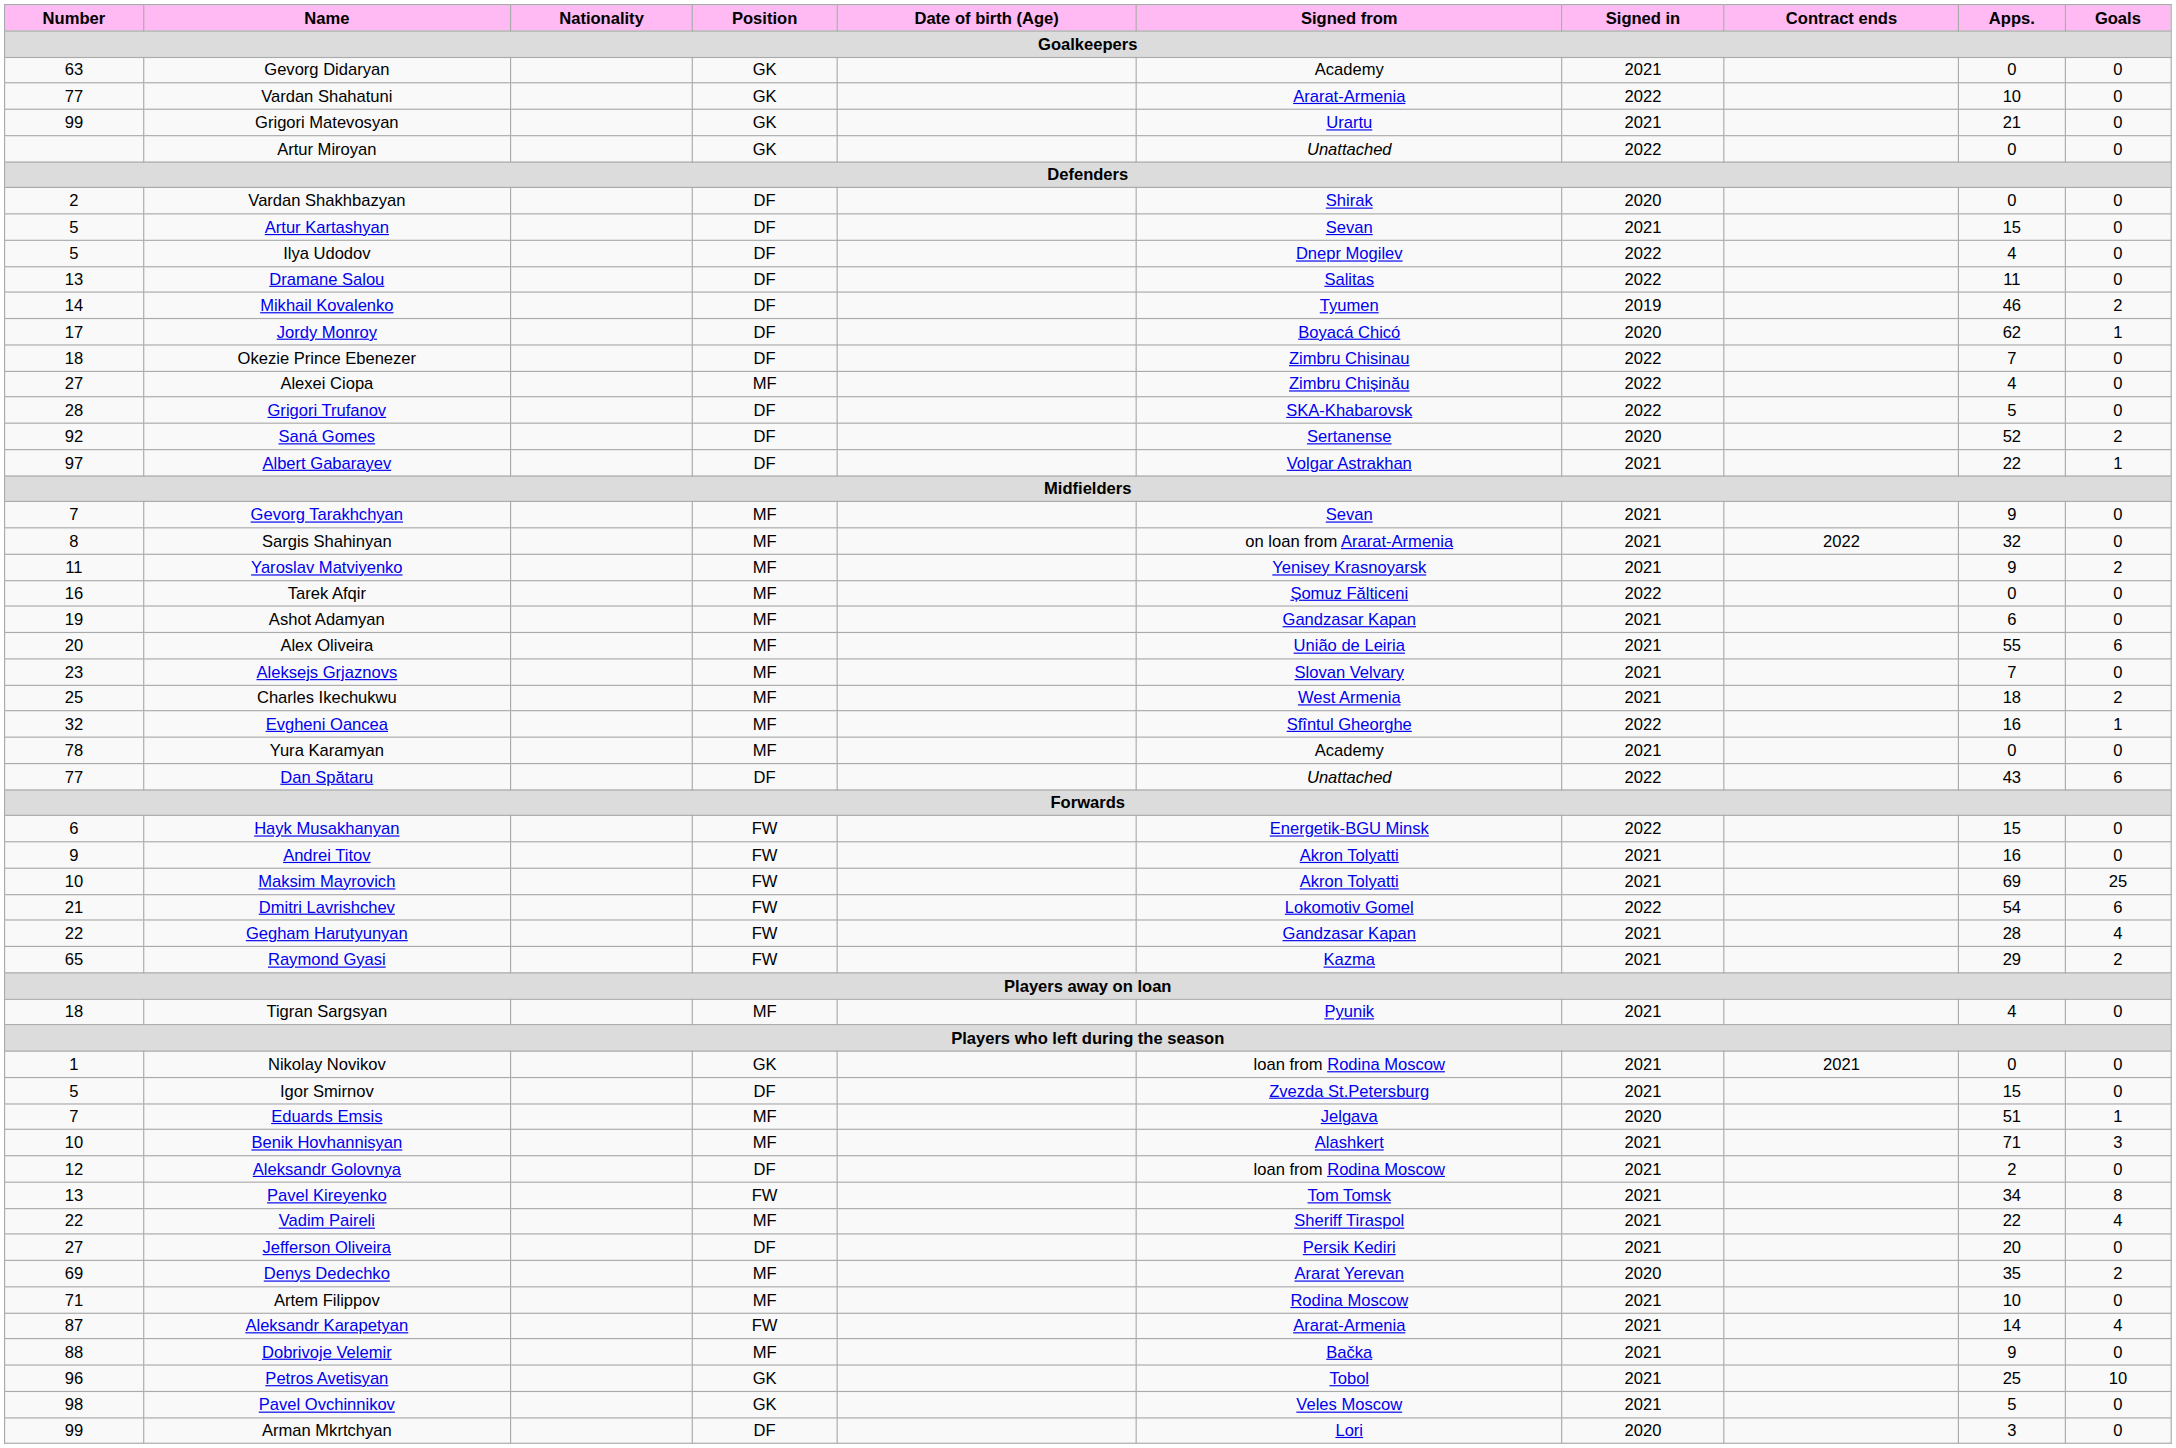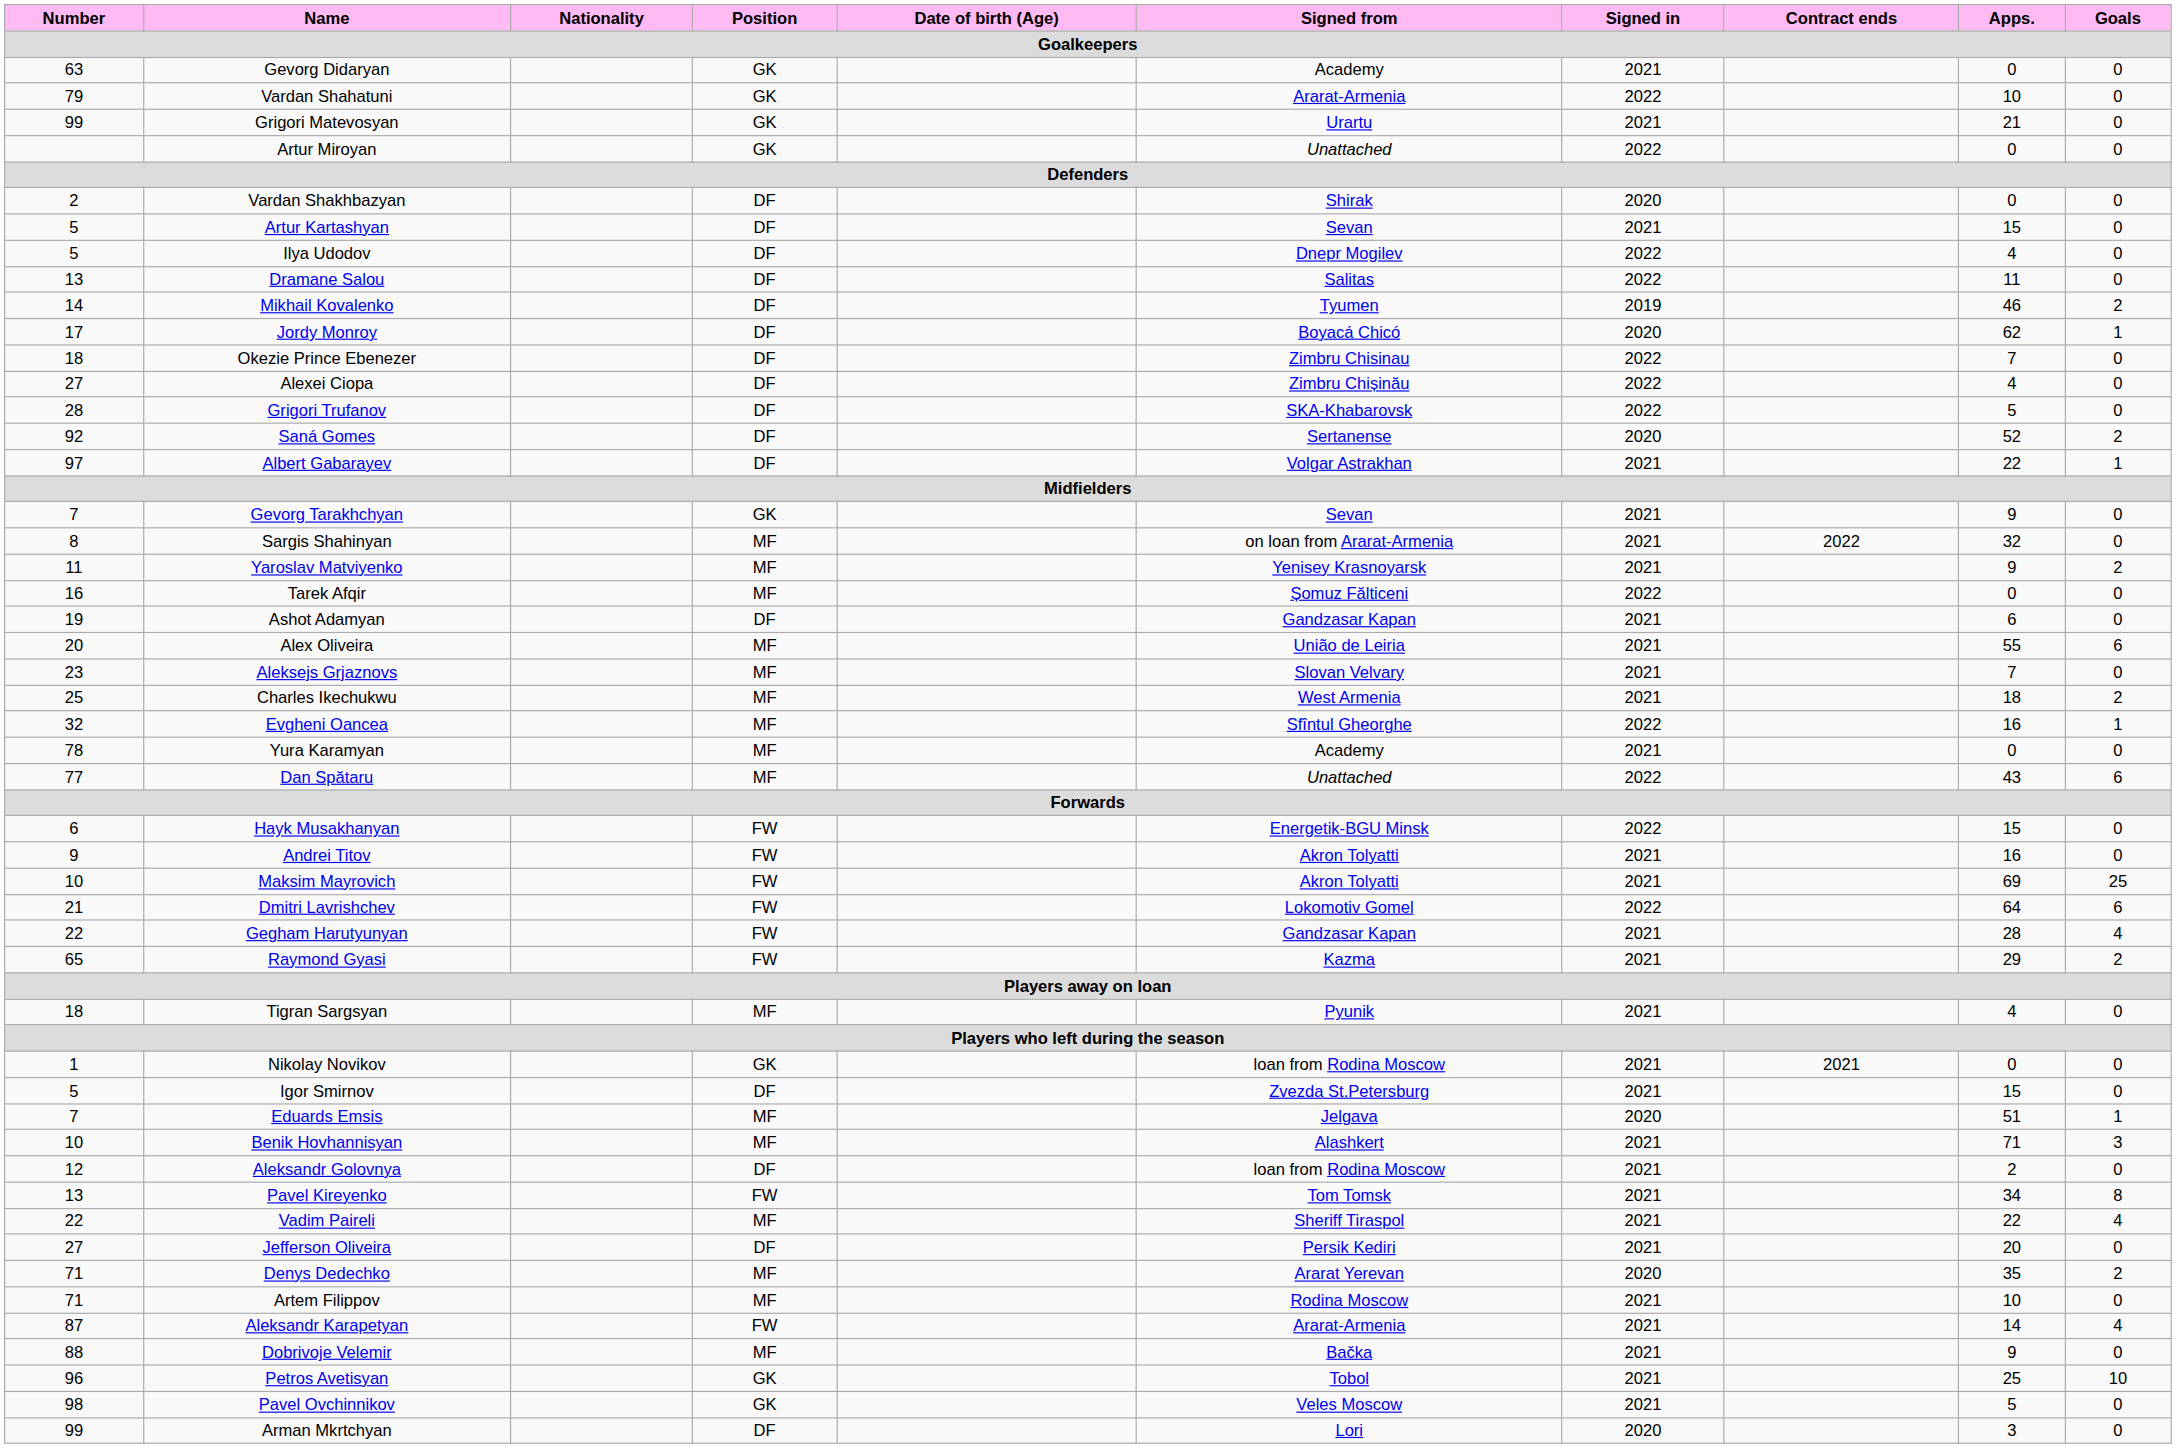 <table class="wikitable"  style="text-align:center; font-size:90%; width:95%;">
 <tr>
 <th style="background:#FFB9F3; color:#000000; text-align:center;">Number</th>
 <th style="background:#FFB9F3; color:#000000; text-align:center;">Name</th>
 <th style="background:#FFB9F3; color:#000000; text-align:center;">Nationality</th>
 <th style="background:#FFB9F3; color:#000000; text-align:center;">Position</th>
 <th style="background:#FFB9F3; color:#000000; text-align:center;">Date of birth (Age)</th>
 <th style="background:#FFB9F3; color:#000000; text-align:center;">Signed from</th>
 <th style="background:#FFB9F3; color:#000000; text-align:center;">Signed in</th>
 <th style="background:#FFB9F3; color:#000000; text-align:center;">Contract ends</th>
 <th style="background:#FFB9F3; color:#000000; text-align:center;">Apps.</th>
 <th style="background:#FFB9F3; color:#000000; text-align:center;">Goals</th>
 </tr>
 <tr>
 <th colspan="11"  style="background:#dcdcdc; text-align:center;">Goalkeepers</th>
 </tr>
 <tr>
 <td>63</td>
 <td>Gevorg Didaryan</td>
 <td></td>
 <td>GK</td>
 <td></td>
 <td>Academy</td>
 <td>2021</td>
 <td></td>
 <td>0</td>
 <td>0</td>
 </tr>
 <tr>
-<td>77</td>
+<td>79</td>
 <td>Vardan Shahatuni</td>
 <td></td>
 <td>GK</td>
 <td></td>
 <td><a href='#'>Ararat-Armenia</a></td>
 <td>2022</td>
 <td></td>
 <td>10</td>
 <td>0</td>
 </tr>
 <tr>
 <td>99</td>
 <td>Grigori Matevosyan</td>
 <td></td>
 <td>GK</td>
 <td></td>
 <td><a href='#'>Urartu</a></td>
 <td>2021</td>
 <td></td>
 <td>21</td>
 <td>0</td>
 </tr>
 <tr>
 <td></td>
 <td>Artur Miroyan</td>
 <td></td>
 <td>GK</td>
 <td></td>
 <td><em>Unattached</em></td>
 <td>2022</td>
 <td></td>
 <td>0</td>
 <td>0</td>
 </tr>
 <tr>
 <th colspan="11"  style="background:#dcdcdc; text-align:center;">Defenders</th>
 </tr>
 <tr>
 <td>2</td>
 <td>Vardan Shakhbazyan</td>
 <td></td>
 <td>DF</td>
 <td></td>
 <td><a href='#'>Shirak</a></td>
 <td>2020</td>
 <td></td>
 <td>0</td>
 <td>0</td>
 </tr>
 <tr>
 <td>5</td>
 <td><a href='#'>Artur Kartashyan</a></td>
 <td></td>
 <td>DF</td>
 <td></td>
 <td><a href='#'>Sevan</a></td>
 <td>2021</td>
 <td></td>
 <td>15</td>
 <td>0</td>
 </tr>
 <tr>
 <td>5</td>
 <td>Ilya Udodov</td>
 <td></td>
 <td>DF</td>
 <td></td>
 <td><a href='#'>Dnepr Mogilev</a></td>
 <td>2022</td>
 <td></td>
 <td>4</td>
 <td>0</td>
 </tr>
 <tr>
 <td>13</td>
 <td><a href='#'>Dramane Salou</a></td>
 <td></td>
 <td>DF</td>
 <td></td>
 <td><a href='#'>Salitas</a></td>
 <td>2022</td>
 <td></td>
 <td>11</td>
 <td>0</td>
 </tr>
 <tr>
 <td>14</td>
 <td><a href='#'>Mikhail Kovalenko</a></td>
 <td></td>
 <td>DF</td>
 <td></td>
 <td><a href='#'>Tyumen</a></td>
 <td>2019</td>
 <td></td>
 <td>46</td>
 <td>2</td>
 </tr>
 <tr>
 <td>17</td>
 <td><a href='#'>Jordy Monroy</a></td>
 <td></td>
 <td>DF</td>
 <td></td>
 <td><a href='#'>Boyacá Chicó</a></td>
 <td>2020</td>
 <td></td>
 <td>62</td>
 <td>1</td>
 </tr>
 <tr>
 <td>18</td>
 <td>Okezie Prince Ebenezer</td>
 <td></td>
 <td>DF</td>
 <td></td>
 <td><a href='#'>Zimbru Chisinau</a></td>
 <td>2022</td>
 <td></td>
 <td>7</td>
 <td>0</td>
 </tr>
 <tr>
 <td>27</td>
 <td>Alexei Ciopa</td>
 <td></td>
-<td>MF</td>
+<td>DF</td>
 <td></td>
 <td><a href='#'>Zimbru Chișinău</a></td>
 <td>2022</td>
 <td></td>
 <td>4</td>
 <td>0</td>
 </tr>
 <tr>
 <td>28</td>
 <td><a href='#'>Grigori Trufanov</a></td>
 <td></td>
 <td>DF</td>
 <td></td>
 <td><a href='#'>SKA-Khabarovsk</a></td>
 <td>2022</td>
 <td></td>
 <td>5</td>
 <td>0</td>
 </tr>
 <tr>
 <td>92</td>
 <td><a href='#'>Saná Gomes</a></td>
 <td></td>
 <td>DF</td>
 <td></td>
 <td><a href='#'>Sertanense</a></td>
 <td>2020</td>
 <td></td>
 <td>52</td>
 <td>2</td>
 </tr>
 <tr>
 <td>97</td>
 <td><a href='#'>Albert Gabarayev</a></td>
 <td></td>
 <td>DF</td>
 <td></td>
 <td><a href='#'>Volgar Astrakhan</a></td>
 <td>2021</td>
 <td></td>
 <td>22</td>
 <td>1</td>
 </tr>
 <tr>
 <th colspan="11"  style="background:#dcdcdc; text-align:center;">Midfielders</th>
 </tr>
 <tr>
 <td>7</td>
 <td><a href='#'>Gevorg Tarakhchyan</a></td>
 <td></td>
-<td>MF</td>
+<td>GK</td>
 <td></td>
 <td><a href='#'>Sevan</a></td>
 <td>2021</td>
 <td></td>
 <td>9</td>
 <td>0</td>
 </tr>
 <tr>
 <td>8</td>
 <td>Sargis Shahinyan</td>
 <td></td>
 <td>MF</td>
 <td></td>
 <td>on loan from <a href='#'>Ararat-Armenia</a></td>
 <td>2021</td>
 <td>2022</td>
 <td>32</td>
 <td>0</td>
 </tr>
 <tr>
 <td>11</td>
 <td><a href='#'>Yaroslav Matviyenko</a></td>
 <td></td>
 <td>MF</td>
 <td></td>
 <td><a href='#'>Yenisey Krasnoyarsk</a></td>
 <td>2021</td>
 <td></td>
 <td>9</td>
 <td>2</td>
 </tr>
 <tr>
 <td>16</td>
 <td>Tarek Afqir</td>
 <td></td>
 <td>MF</td>
 <td></td>
 <td><a href='#'>Șomuz Fălticeni</a></td>
 <td>2022</td>
 <td></td>
 <td>0</td>
 <td>0</td>
 </tr>
 <tr>
 <td>19</td>
 <td>Ashot Adamyan</td>
 <td></td>
-<td>MF</td>
+<td>DF</td>
 <td></td>
 <td><a href='#'>Gandzasar Kapan</a></td>
 <td>2021</td>
 <td></td>
 <td>6</td>
 <td>0</td>
 </tr>
 <tr>
 <td>20</td>
 <td>Alex Oliveira</td>
 <td></td>
 <td>MF</td>
 <td></td>
 <td><a href='#'>União de Leiria</a></td>
 <td>2021</td>
 <td></td>
 <td>55</td>
 <td>6</td>
 </tr>
 <tr>
 <td>23</td>
 <td><a href='#'>Aleksejs Grjaznovs</a></td>
 <td></td>
 <td>MF</td>
 <td></td>
 <td><a href='#'>Slovan Velvary</a></td>
 <td>2021</td>
 <td></td>
 <td>7</td>
 <td>0</td>
 </tr>
 <tr>
 <td>25</td>
 <td>Charles Ikechukwu</td>
 <td></td>
 <td>MF</td>
 <td></td>
 <td><a href='#'>West Armenia</a></td>
 <td>2021</td>
 <td></td>
 <td>18</td>
 <td>2</td>
 </tr>
 <tr>
 <td>32</td>
 <td><a href='#'>Evgheni Oancea</a></td>
 <td></td>
 <td>MF</td>
 <td></td>
 <td><a href='#'>Sfîntul Gheorghe</a></td>
 <td>2022</td>
 <td></td>
 <td>16</td>
 <td>1</td>
 </tr>
 <tr>
 <td>78</td>
 <td>Yura Karamyan</td>
 <td></td>
 <td>MF</td>
 <td></td>
 <td>Academy</td>
 <td>2021</td>
 <td></td>
 <td>0</td>
 <td>0</td>
 </tr>
 <tr>
 <td>77</td>
 <td><a href='#'>Dan Spătaru</a></td>
 <td></td>
-<td>DF</td>
+<td>MF</td>
 <td></td>
 <td><em>Unattached</em></td>
 <td>2022</td>
 <td></td>
 <td>43</td>
 <td>6</td>
 </tr>
 <tr>
 <th colspan="11"  style="background:#dcdcdc; text-align:center;">Forwards</th>
 </tr>
 <tr>
 <td>6</td>
 <td><a href='#'>Hayk Musakhanyan</a></td>
 <td></td>
 <td>FW</td>
 <td></td>
 <td><a href='#'>Energetik-BGU Minsk</a></td>
 <td>2022</td>
 <td></td>
 <td>15</td>
 <td>0</td>
 </tr>
 <tr>
 <td>9</td>
 <td><a href='#'>Andrei Titov</a></td>
 <td></td>
 <td>FW</td>
 <td></td>
 <td><a href='#'>Akron Tolyatti</a></td>
 <td>2021</td>
 <td></td>
 <td>16</td>
 <td>0</td>
 </tr>
 <tr>
 <td>10</td>
 <td><a href='#'>Maksim Mayrovich</a></td>
 <td></td>
 <td>FW</td>
 <td></td>
 <td><a href='#'>Akron Tolyatti</a></td>
 <td>2021</td>
 <td></td>
 <td>69</td>
 <td>25</td>
 </tr>
 <tr>
 <td>21</td>
 <td><a href='#'>Dmitri Lavrishchev</a></td>
 <td></td>
 <td>FW</td>
 <td></td>
 <td><a href='#'>Lokomotiv Gomel</a></td>
 <td>2022</td>
 <td></td>
-<td>54</td>
+<td>64</td>
 <td>6</td>
 </tr>
 <tr>
 <td>22</td>
 <td><a href='#'>Gegham Harutyunyan</a></td>
 <td></td>
 <td>FW</td>
 <td></td>
 <td><a href='#'>Gandzasar Kapan</a></td>
 <td>2021</td>
 <td></td>
 <td>28</td>
 <td>4</td>
 </tr>
 <tr>
 <td>65</td>
 <td><a href='#'>Raymond Gyasi</a></td>
 <td></td>
 <td>FW</td>
 <td></td>
 <td><a href='#'>Kazma</a></td>
 <td>2021</td>
 <td></td>
 <td>29</td>
 <td>2</td>
 </tr>
 <tr>
 <th colspan="11"  style="background:#dcdcdc; text-align:center;">Players away on loan</th>
 </tr>
 <tr>
 <td>18</td>
 <td>Tigran Sargsyan</td>
 <td></td>
 <td>MF</td>
 <td></td>
 <td><a href='#'>Pyunik</a></td>
 <td>2021</td>
 <td></td>
 <td>4</td>
 <td>0</td>
 </tr>
 <tr>
 <th colspan="11"  style="background:#dcdcdc; text-align:center;">Players who left during the season</th>
 </tr>
 <tr>
 <td>1</td>
 <td>Nikolay Novikov</td>
 <td></td>
 <td>GK</td>
 <td></td>
 <td>loan from <a href='#'>Rodina Moscow</a></td>
 <td>2021</td>
 <td>2021</td>
 <td>0</td>
 <td>0</td>
 </tr>
 <tr>
 <td>5</td>
 <td>Igor Smirnov</td>
 <td></td>
 <td>DF</td>
 <td></td>
 <td><a href='#'>Zvezda St.Petersburg</a></td>
 <td>2021</td>
 <td></td>
 <td>15</td>
 <td>0</td>
 </tr>
 <tr>
 <td>7</td>
 <td><a href='#'>Eduards Emsis</a></td>
 <td></td>
 <td>MF</td>
 <td></td>
 <td><a href='#'>Jelgava</a></td>
 <td>2020</td>
 <td></td>
 <td>51</td>
 <td>1</td>
 </tr>
 <tr>
 <td>10</td>
 <td><a href='#'>Benik Hovhannisyan</a></td>
 <td></td>
 <td>MF</td>
 <td></td>
 <td><a href='#'>Alashkert</a></td>
 <td>2021</td>
 <td></td>
 <td>71</td>
 <td>3</td>
 </tr>
 <tr>
 <td>12</td>
 <td><a href='#'>Aleksandr Golovnya</a></td>
 <td></td>
 <td>DF</td>
 <td></td>
 <td>loan from <a href='#'>Rodina Moscow</a></td>
 <td>2021</td>
 <td></td>
 <td>2</td>
 <td>0</td>
 </tr>
 <tr>
 <td>13</td>
 <td><a href='#'>Pavel Kireyenko</a></td>
 <td></td>
 <td>FW</td>
 <td></td>
 <td><a href='#'>Tom Tomsk</a></td>
 <td>2021</td>
 <td></td>
 <td>34</td>
 <td>8</td>
 </tr>
 <tr>
 <td>22</td>
 <td><a href='#'>Vadim Paireli</a></td>
 <td></td>
 <td>MF</td>
 <td></td>
 <td><a href='#'>Sheriff Tiraspol</a></td>
 <td>2021</td>
 <td></td>
 <td>22</td>
 <td>4</td>
 </tr>
 <tr>
 <td>27</td>
 <td><a href='#'>Jefferson Oliveira</a></td>
 <td></td>
 <td>DF</td>
 <td></td>
 <td><a href='#'>Persik Kediri</a></td>
 <td>2021</td>
 <td></td>
 <td>20</td>
 <td>0</td>
 </tr>
 <tr>
-<td>69</td>
+<td>71</td>
 <td><a href='#'>Denys Dedechko</a></td>
 <td></td>
 <td>MF</td>
 <td></td>
 <td><a href='#'>Ararat Yerevan</a></td>
 <td>2020</td>
 <td></td>
 <td>35</td>
 <td>2</td>
 </tr>
 <tr>
 <td>71</td>
 <td>Artem Filippov</td>
 <td></td>
 <td>MF</td>
 <td></td>
 <td><a href='#'>Rodina Moscow</a></td>
 <td>2021</td>
 <td></td>
 <td>10</td>
 <td>0</td>
 </tr>
 <tr>
 <td>87</td>
 <td><a href='#'>Aleksandr Karapetyan</a></td>
 <td></td>
 <td>FW</td>
 <td></td>
 <td><a href='#'>Ararat-Armenia</a></td>
 <td>2021</td>
 <td></td>
 <td>14</td>
 <td>4</td>
 </tr>
 <tr>
 <td>88</td>
 <td><a href='#'>Dobrivoje Velemir</a></td>
 <td></td>
 <td>MF</td>
 <td></td>
 <td><a href='#'>Bačka</a></td>
 <td>2021</td>
 <td></td>
 <td>9</td>
 <td>0</td>
 </tr>
 <tr>
 <td>96</td>
 <td><a href='#'>Petros Avetisyan</a></td>
 <td></td>
 <td>GK</td>
 <td></td>
 <td><a href='#'>Tobol</a></td>
 <td>2021</td>
 <td></td>
 <td>25</td>
 <td>10</td>
 </tr>
 <tr>
 <td>98</td>
 <td><a href='#'>Pavel Ovchinnikov</a></td>
 <td></td>
 <td>GK</td>
 <td></td>
 <td><a href='#'>Veles Moscow</a></td>
 <td>2021</td>
 <td></td>
 <td>5</td>
 <td>0</td>
 </tr>
 <tr>
 <td>99</td>
 <td>Arman Mkrtchyan</td>
 <td></td>
 <td>DF</td>
 <td></td>
 <td><a href='#'>Lori</a></td>
 <td>2020</td>
 <td></td>
 <td>3</td>
 <td>0</td>
 </tr>
 </table>
